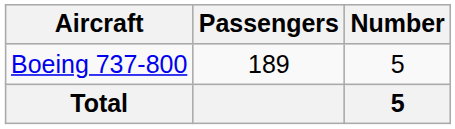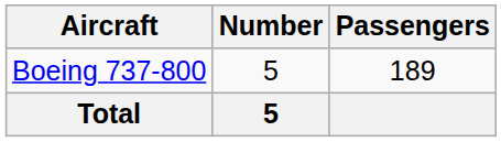 <table class="wikitable" style="margin:1em auto; border-collapse:collapse;text-align:center">
 <tr>
 <th>Aircraft</th>
+<th>Number</th>
 <th>Passengers</th>
-<th>Number</th>
 </tr>
 <tr>
 <td><a href='#'>Boeing 737-800</a></td>
+<td>5</td>
 <td>189</td>
-<td>5</td>
 </tr>
 <tr>
 <th>Total</th>
+<th>5</th>
 <th></th>
-<th>5</th>
 </tr>
 </table>
